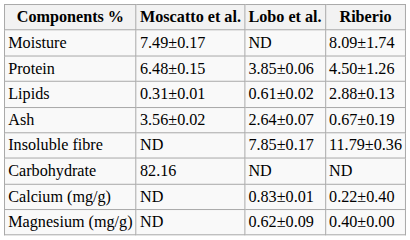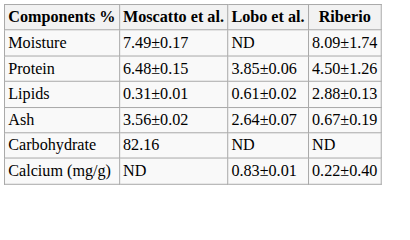 <table class="wikitable">
 <tr>
 <th>Components %</th>
 <th>Moscatto et al.</th>
 <th>Lobo et al.</th>
 <th>Riberio</th>
 </tr>
 <tr>
 <td>Moisture</td>
 <td>7.49±0.17</td>
 <td>ND</td>
 <td>8.09±1.74</td>
 </tr>
 <tr>
 <td>Protein</td>
 <td>6.48±0.15</td>
 <td>3.85±0.06</td>
 <td>4.50±1.26</td>
 </tr>
 <tr>
 <td>Lipids</td>
 <td>0.31±0.01</td>
 <td>0.61±0.02</td>
 <td>2.88±0.13</td>
 </tr>
 <tr>
 <td>Ash</td>
 <td>3.56±0.02</td>
 <td>2.64±0.07</td>
 <td>0.67±0.19</td>
 </tr>
 <tr>
-<td>Insoluble fibre</td>
-<td>ND</td>
-<td>7.85±0.17</td>
-<td>11.79±0.36</td>
-</tr>
-<tr>
 <td>Carbohydrate</td>
 <td>82.16</td>
 <td>ND</td>
 <td>ND</td>
 </tr>
 <tr>
 <td>Calcium (mg/g)</td>
 <td>ND</td>
 <td>0.83±0.01</td>
 <td>0.22±0.40</td>
 </tr>
-<tr>
-<td>Magnesium (mg/g)</td>
-<td>ND</td>
-<td>0.62±0.09</td>
-<td>0.40±0.00</td>
-</tr>
 </table>
